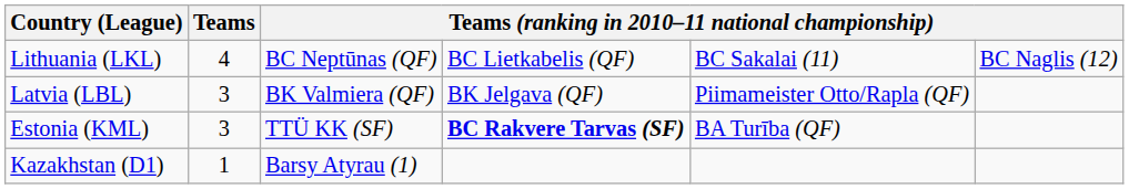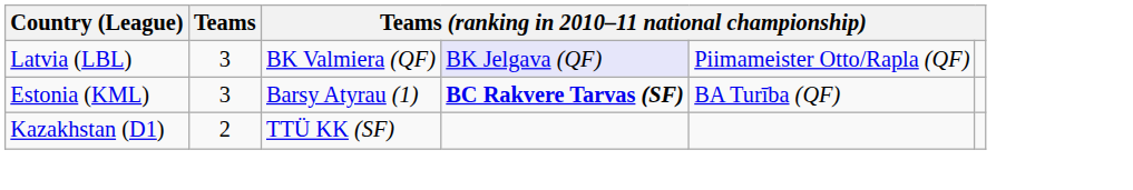 <table class="wikitable">
 <tr>
 <th rowspan=1>Country (League)</th>
 <th rowspan=1>Teams</th>
 <th colspan=4>Teams <em>(ranking in 2010–11 national championship)</em></th>
 </tr>
 <tr>
-<td bgcolor=> <a href='#'>Lithuania</a> (<a href='#'>LKL</a>)</td>
-<td align=center>4</td>
-<td><a href='#'>BC Neptūnas</a> <em>(QF)</em></td>
-<td><a href='#'>BC Lietkabelis</a> <em>(QF)</em></td>
-<td><a href='#'>BC Sakalai</a> <em>(11)</em></td>
-<td><a href='#'>BC Naglis</a> <em>(12)</em></td>
-</tr>
-<tr>
 <td bgcolor=> <a href='#'>Latvia</a> (<a href='#'>LBL</a>)</td>
 <td align=center>3</td>
 <td><a href='#'>BK Valmiera</a> <em>(QF)</em></td>
-<td><a href='#'>BK Jelgava</a> <em>(QF)</em></td>
+<td style="background: lavender;"><a href='#'>BK Jelgava</a> <em>(QF)</em></td>
 <td><a href='#'>Piimameister Otto/Rapla</a> <em>(QF)</em></td>
 <td></td>
 </tr>
 <tr>
 <td> <a href='#'>Estonia</a> (<a href='#'>KML</a>)</td>
 <td align=center>3</td>
-<td><a href='#'>TTÜ KK</a> <em>(SF)</em></td>
+<td><a href='#'>Barsy Atyrau</a> <em>(1)</em></td>
 <td><strong><a href='#'>BC Rakvere Tarvas</a> <em>(SF)</em></strong></td>
 <td><a href='#'>BA Turība</a> <em>(QF)</em></td>
 <td></td>
 </tr>
 <tr>
 <td bgcolor=> <a href='#'>Kazakhstan</a> (<a href='#'>D1</a>)</td>
-<td align=center>1</td>
-<td><a href='#'>Barsy Atyrau</a> <em>(1)</em></td>
+<td align=center>2</td>
+<td><a href='#'>TTÜ KK</a> <em>(SF)</em></td>
 <td></td>
 <td></td>
 <td></td>
 </tr>
 </table>
